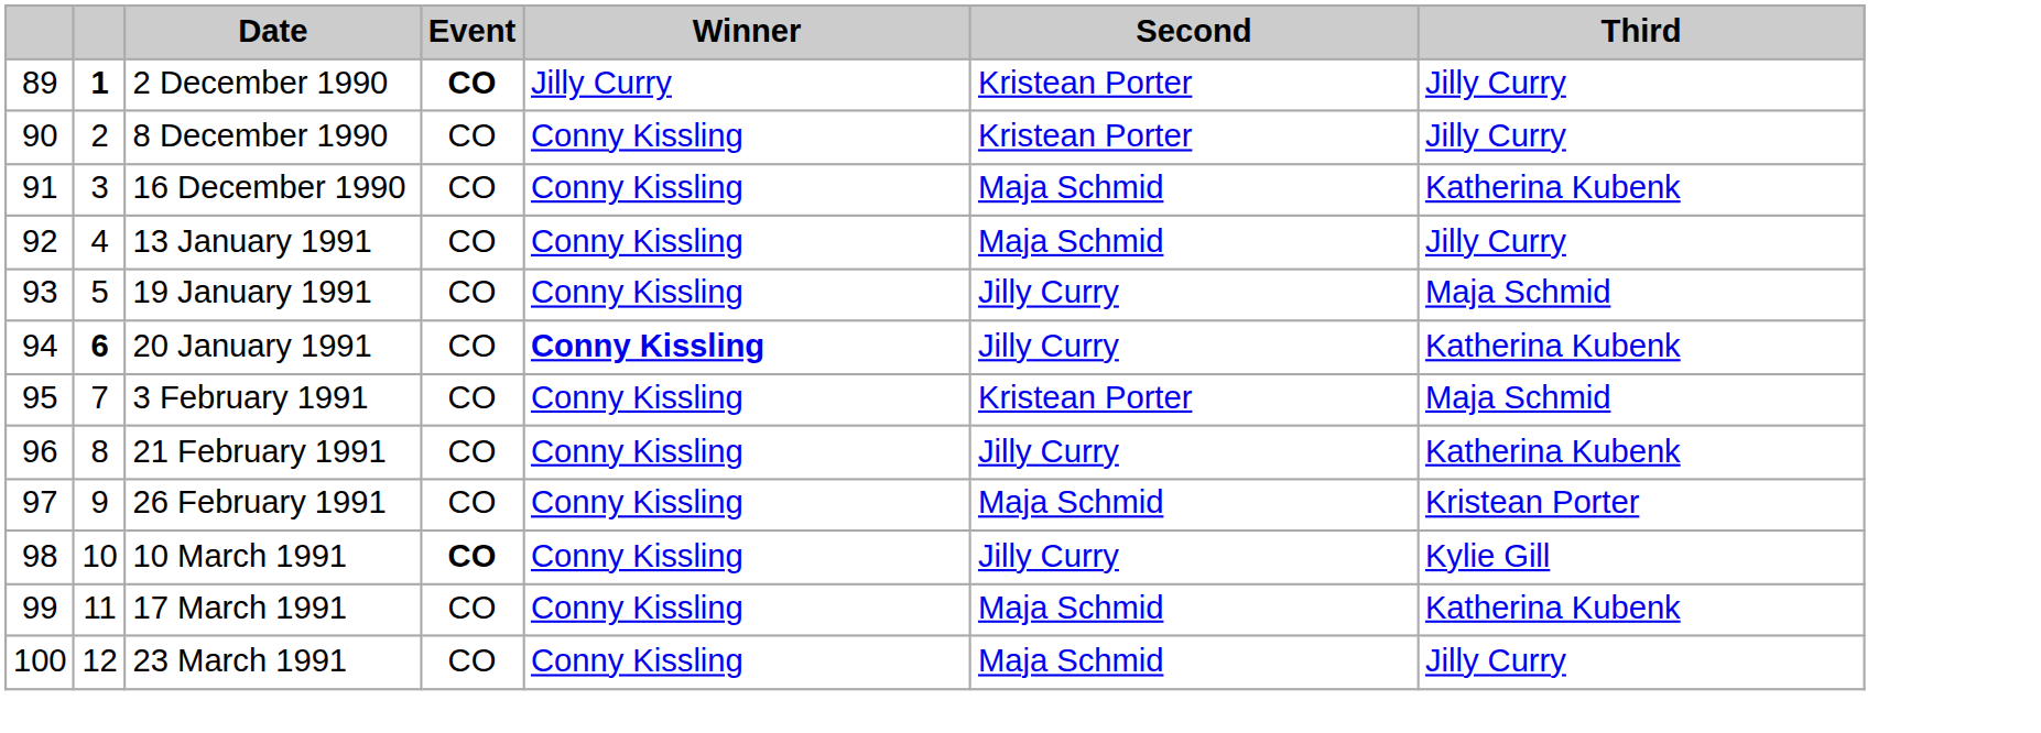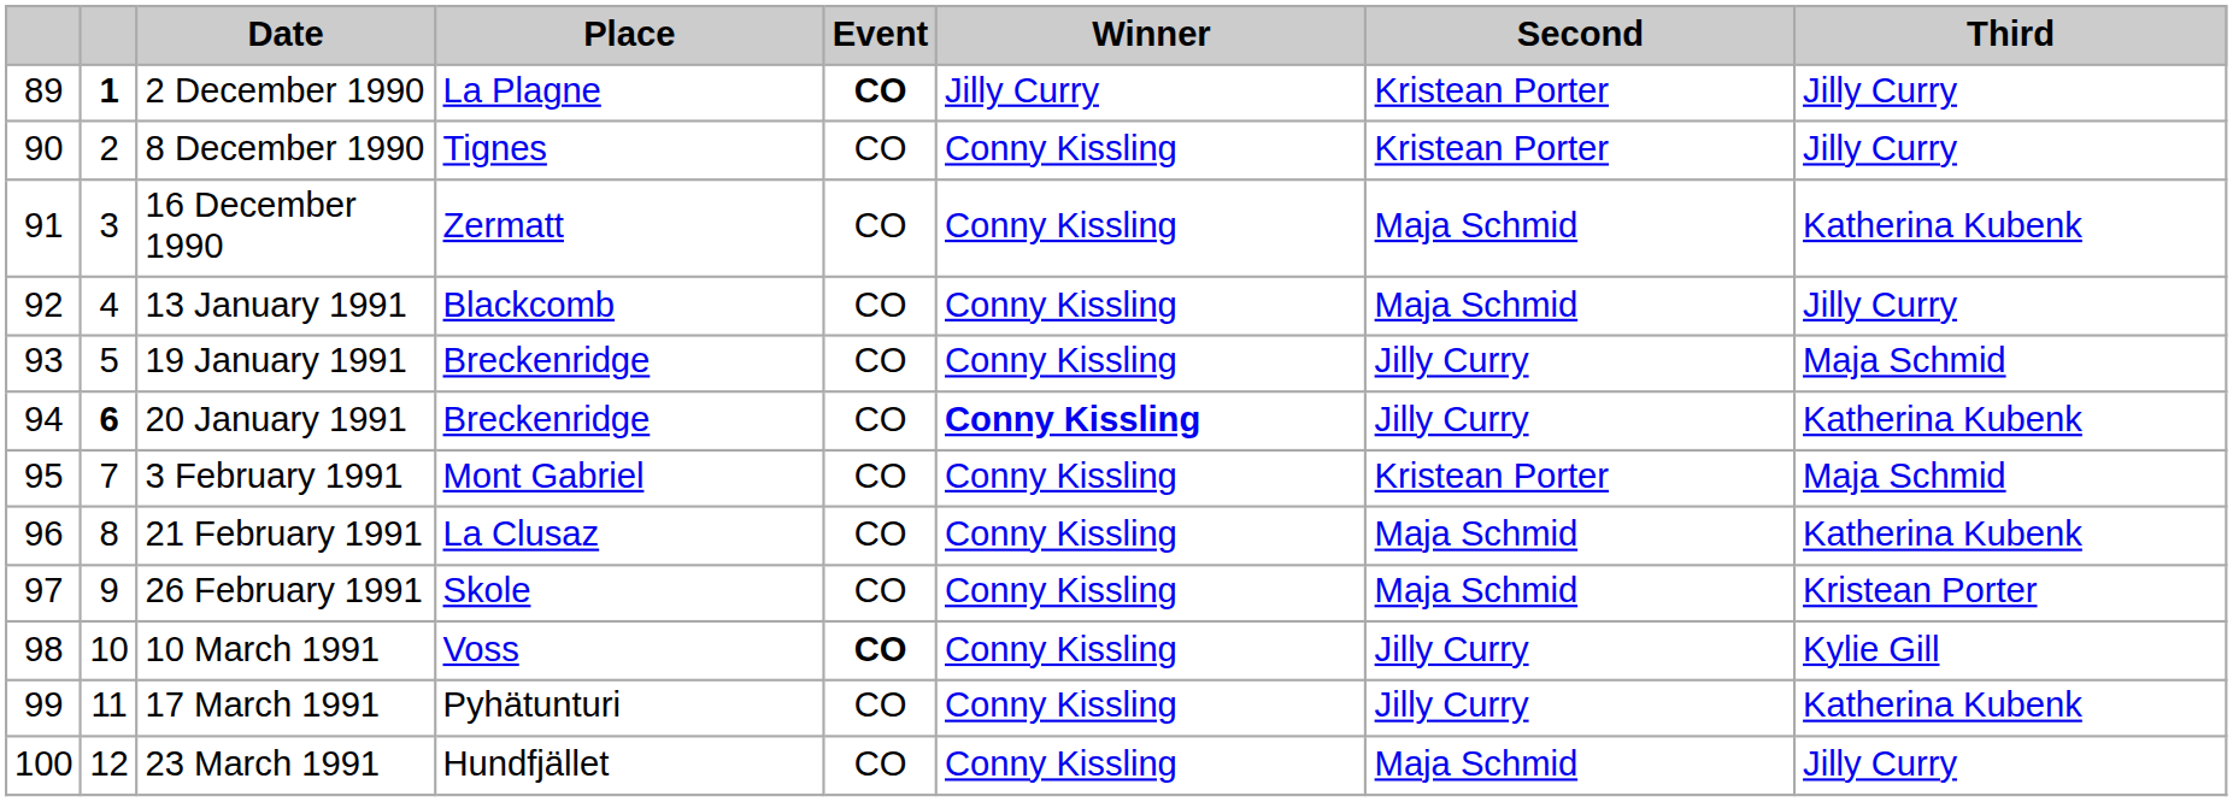 <table class="wikitable plainrowheaders" style="background:#fff; font-size:86%; line-height:16px; border:grey solid 1px; border-collapse:collapse;">
 <tr style="background:#ccc; text-align:center;">
 <th scope="col" style="background:#ccc; width=20 px;"></th>
 <th scope="col" style="background:#ccc; width=30 px;"></th>
 <th scope="col" style="background:#ccc; width:120px;">Date</th>
+<th scope="col" style="background:#ccc; width:160px;">Place</th>
 <th scope="col" style="background:#ccc; width:15px;">Event</th>
 <th scope="col" style="background:#ccc; width:185px;">Winner</th>
 <th scope="col" style="background:#ccc; width:185px;">Second</th>
 <th scope="col" style="background:#ccc; width:185px;">Third</th>
 </tr>
 <tr>
 <td align=center>89</td>
 <td align=center><strong>1</strong></td>
 <td>2 December 1990</td>
+<td> <a href='#'>La Plagne</a></td>
 <td align=center><strong>CO</strong></td>
 <td> <a href='#'>Jilly Curry</a></td>
 <td> <a href='#'>Kristean Porter</a></td>
 <td> <a href='#'>Jilly Curry</a></td>
 </tr>
 <tr>
 <td align=center>90</td>
 <td align=center>2</td>
 <td>8 December 1990</td>
+<td> <a href='#'>Tignes</a></td>
 <td align=center>CO</td>
 <td> <a href='#'>Conny Kissling</a></td>
 <td> <a href='#'>Kristean Porter</a></td>
 <td> <a href='#'>Jilly Curry</a></td>
 </tr>
 <tr>
 <td align=center>91</td>
 <td align=center>3</td>
 <td>16 December 1990</td>
+<td> <a href='#'>Zermatt</a></td>
 <td align=center>CO</td>
 <td> <a href='#'>Conny Kissling</a></td>
 <td> <a href='#'>Maja Schmid</a></td>
 <td> <a href='#'>Katherina Kubenk</a></td>
 </tr>
 <tr>
 <td align=center>92</td>
 <td align=center>4</td>
 <td>13 January 1991</td>
+<td> <a href='#'>Blackcomb</a></td>
 <td align=center>CO</td>
 <td> <a href='#'>Conny Kissling</a></td>
 <td> <a href='#'>Maja Schmid</a></td>
 <td> <a href='#'>Jilly Curry</a></td>
 </tr>
 <tr>
 <td align=center>93</td>
 <td align=center>5</td>
 <td>19 January 1991</td>
+<td> <a href='#'>Breckenridge</a></td>
 <td align=center>CO</td>
 <td> <a href='#'>Conny Kissling</a></td>
 <td> <a href='#'>Jilly Curry</a></td>
 <td> <a href='#'>Maja Schmid</a></td>
 </tr>
 <tr>
 <td align=center>94</td>
 <td align=center><strong>6</strong></td>
 <td>20 January 1991</td>
+<td> <a href='#'>Breckenridge</a></td>
 <td align=center>CO</td>
 <td><strong> <a href='#'>Conny Kissling</a></strong></td>
 <td> <a href='#'>Jilly Curry</a></td>
 <td> <a href='#'>Katherina Kubenk</a></td>
 </tr>
 <tr>
 <td align=center>95</td>
 <td align=center>7</td>
 <td>3 February 1991</td>
+<td> <a href='#'>Mont Gabriel</a></td>
 <td align=center>CO</td>
 <td> <a href='#'>Conny Kissling</a></td>
 <td> <a href='#'>Kristean Porter</a></td>
 <td> <a href='#'>Maja Schmid</a></td>
 </tr>
 <tr>
 <td align=center>96</td>
 <td align=center>8</td>
 <td>21 February 1991</td>
+<td> <a href='#'>La Clusaz</a></td>
 <td align=center>CO</td>
 <td> <a href='#'>Conny Kissling</a></td>
-<td> <a href='#'>Jilly Curry</a></td>
+<td> <a href='#'>Maja Schmid</a></td>
 <td> <a href='#'>Katherina Kubenk</a></td>
 </tr>
 <tr>
 <td align=center>97</td>
 <td align=center>9</td>
 <td>26 February 1991</td>
+<td> <a href='#'>Skole</a></td>
 <td align=center>CO</td>
 <td> <a href='#'>Conny Kissling</a></td>
 <td> <a href='#'>Maja Schmid</a></td>
 <td> <a href='#'>Kristean Porter</a></td>
 </tr>
 <tr>
 <td align=center>98</td>
 <td align=center>10</td>
 <td>10 March 1991</td>
+<td> <a href='#'>Voss</a></td>
 <td align=center><strong>CO</strong></td>
 <td> <a href='#'>Conny Kissling</a></td>
 <td> <a href='#'>Jilly Curry</a></td>
 <td> <a href='#'>Kylie Gill</a></td>
 </tr>
 <tr>
 <td align=center>99</td>
 <td align=center>11</td>
 <td>17 March 1991</td>
+<td> Pyhätunturi</td>
 <td align=center>CO</td>
 <td> <a href='#'>Conny Kissling</a></td>
-<td> <a href='#'>Maja Schmid</a></td>
+<td> <a href='#'>Jilly Curry</a></td>
 <td> <a href='#'>Katherina Kubenk</a></td>
 </tr>
 <tr>
 <td align=center>100</td>
 <td align=center>12</td>
 <td>23 March 1991</td>
+<td> Hundfjället</td>
 <td align=center>CO</td>
 <td> <a href='#'>Conny Kissling</a></td>
 <td> <a href='#'>Maja Schmid</a></td>
 <td> <a href='#'>Jilly Curry</a></td>
 </tr>
 </table>
